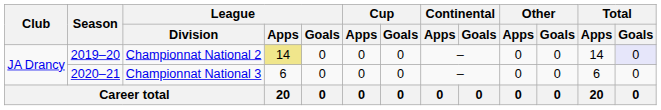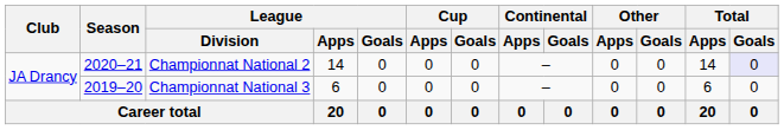 <table class="wikitable" style="text-align: center">
 <tr>
 <th rowspan="2">Club</th>
 <th rowspan="2">Season</th>
 <th colspan="3">League</th>
 <th colspan="2">Cup</th>
 <th colspan="2">Continental</th>
 <th colspan="2">Other</th>
 <th colspan="2">Total</th>
 </tr>
 <tr>
 <th>Division</th>
 <th>Apps</th>
 <th>Goals</th>
 <th>Apps</th>
 <th>Goals</th>
 <th>Apps</th>
 <th>Goals</th>
 <th>Apps</th>
 <th>Goals</th>
 <th>Apps</th>
 <th>Goals</th>
 </tr>
 <tr>
 <td rowspan="2"><a href='#'>JA Drancy</a></td>
-<td><a href='#'>2019–20</a></td>
+<td><a href='#'>2020–21</a></td>
 <td><a href='#'>Championnat National 2</a></td>
-<td style="background: khaki;">14</td>
+<td>14</td>
 <td>0</td>
 <td>0</td>
 <td>0</td>
 <td colspan="2">–</td>
 <td>0</td>
 <td>0</td>
 <td>14</td>
 <td style="background: lavender;">0</td>
 </tr>
 <tr>
-<td><a href='#'>2020–21</a></td>
+<td><a href='#'>2019–20</a></td>
 <td><a href='#'>Championnat National 3</a></td>
 <td>6</td>
 <td>0</td>
 <td>0</td>
 <td>0</td>
 <td colspan="2">–</td>
 <td>0</td>
 <td>0</td>
 <td>6</td>
 <td>0</td>
 </tr>
 <tr>
 <th colspan="3"><strong>Career total</strong></th>
 <th>20</th>
 <th>0</th>
 <th>0</th>
 <th>0</th>
 <th>0</th>
 <th>0</th>
 <th>0</th>
 <th>0</th>
 <th>20</th>
 <th>0</th>
 </tr>
 </table>
